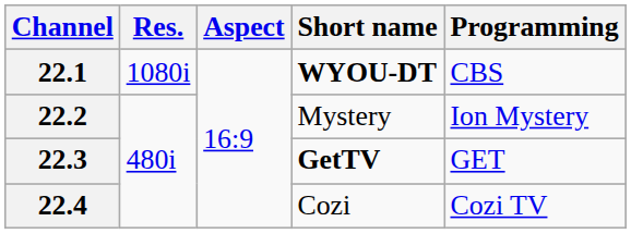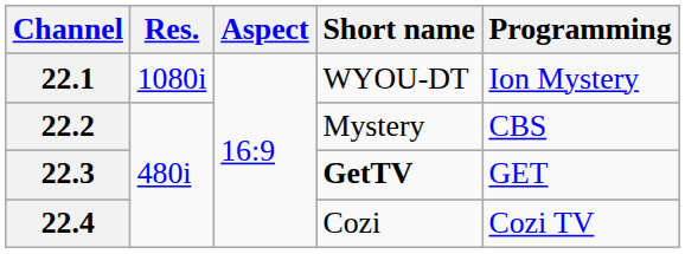 <table class="wikitable">
 <tr>
 <th scope = "col"><a href='#'>Channel</a></th>
 <th scope = "col"><a href='#'>Res.</a></th>
 <th scope = "col"><a href='#'>Aspect</a></th>
 <th scope = "col">Short name</th>
 <th scope = "col">Programming</th>
 </tr>
 <tr>
 <th scope = "row">22.1</th>
 <td><a href='#'>1080i</a></td>
 <td rowspan="4"><a href='#'>16:9</a></td>
-<td><strong>WYOU-DT</strong></td>
-<td><a href='#'>CBS</a></td>
+<td>WYOU-DT</td>
+<td><a href='#'>Ion Mystery</a></td>
 </tr>
 <tr>
 <th scope = "row">22.2</th>
 <td rowspan="3"><a href='#'>480i</a></td>
 <td>Mystery</td>
-<td><a href='#'>Ion Mystery</a></td>
+<td><a href='#'>CBS</a></td>
 </tr>
 <tr>
 <th scope = "row">22.3</th>
 <td><strong>GetTV</strong></td>
 <td><a href='#'>GET</a></td>
 </tr>
 <tr>
 <th scope = "row">22.4</th>
 <td>Cozi</td>
 <td><a href='#'>Cozi TV</a></td>
 </tr>
 </table>
